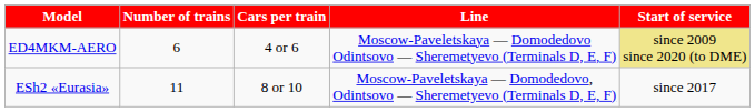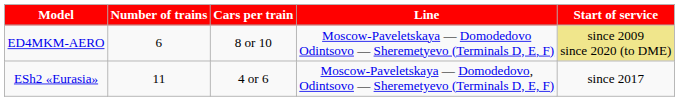 <table class="wikitable" style="margin:1em auto; text-align:center">
 <tr style="background:Red; color:White">
 <td><strong>Model</strong></td>
 <td><strong>Number of trains</strong></td>
 <td><strong>Cars per train</strong></td>
 <td><strong>Line</strong></td>
 <td><strong>Start of service</strong></td>
 </tr>
 <tr>
 <td><a href='#'>ED4MKM-AERO</a></td>
 <td>6</td>
-<td>4 or 6</td>
+<td>8 or 10</td>
 <td><a href='#'>Moscow-Paveletskaya</a> — <a href='#'>Domodedovo</a><br><a href='#'>Odintsovo</a> — <a href='#'>Sheremetyevo (Terminals D, E, F)</a></td>
 <td style="background: khaki;">since 2009<br>since 2020 (to DME)</td>
 </tr>
 <tr>
 <td><a href='#'>ESh2 «Eurasia»</a></td>
 <td>11</td>
-<td>8 or 10</td>
+<td>4 or 6</td>
 <td><a href='#'>Moscow-Paveletskaya</a> — <a href='#'>Domodedovo</a>,<br><a href='#'>Odintsovo</a> — <a href='#'>Sheremetyevo (Terminals D, E, F)</a></td>
 <td>since 2017</td>
 </tr>
 </table>
